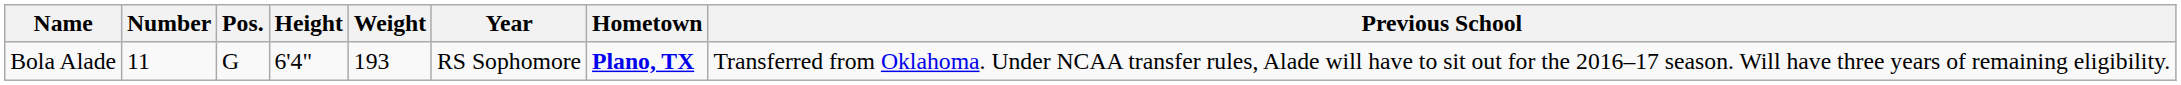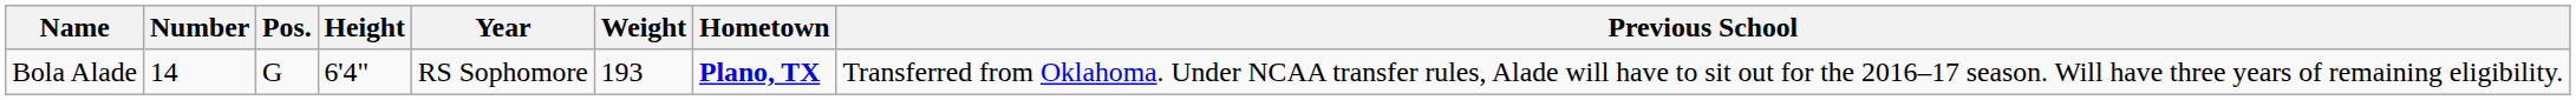 <table class="wikitable sortable" border="1">
 <tr>
 <th>Name</th>
 <th>Number</th>
 <th>Pos.</th>
 <th>Height</th>
+<th>Year</th>
 <th>Weight</th>
-<th>Year</th>
 <th>Hometown</th>
 <th class="unsortable">Previous School</th>
 </tr>
 <tr>
 <td>Bola Alade</td>
-<td>11</td>
+<td>14</td>
 <td>G</td>
 <td>6'4"</td>
+<td>RS Sophomore</td>
 <td>193</td>
-<td>RS Sophomore</td>
 <td><strong><a href='#'>Plano, TX</a></strong></td>
 <td>Transferred from <a href='#'>Oklahoma</a>. Under NCAA transfer rules, Alade will have to sit out for the 2016–17 season. Will have three years of remaining eligibility.</td>
 </tr>
 </table>
